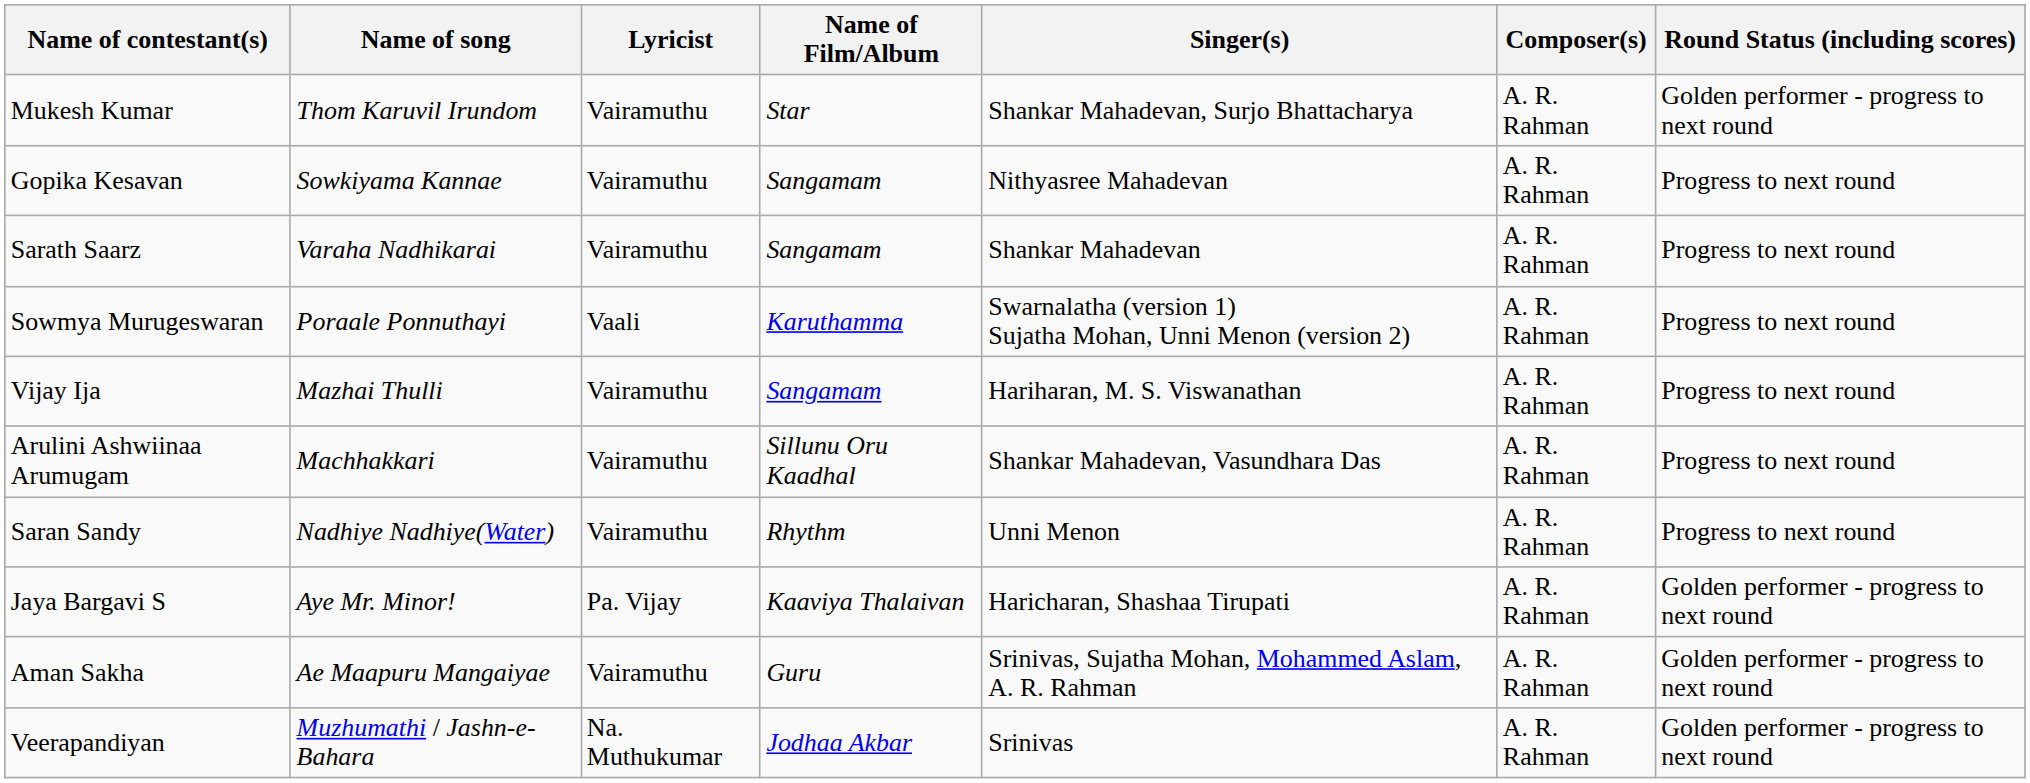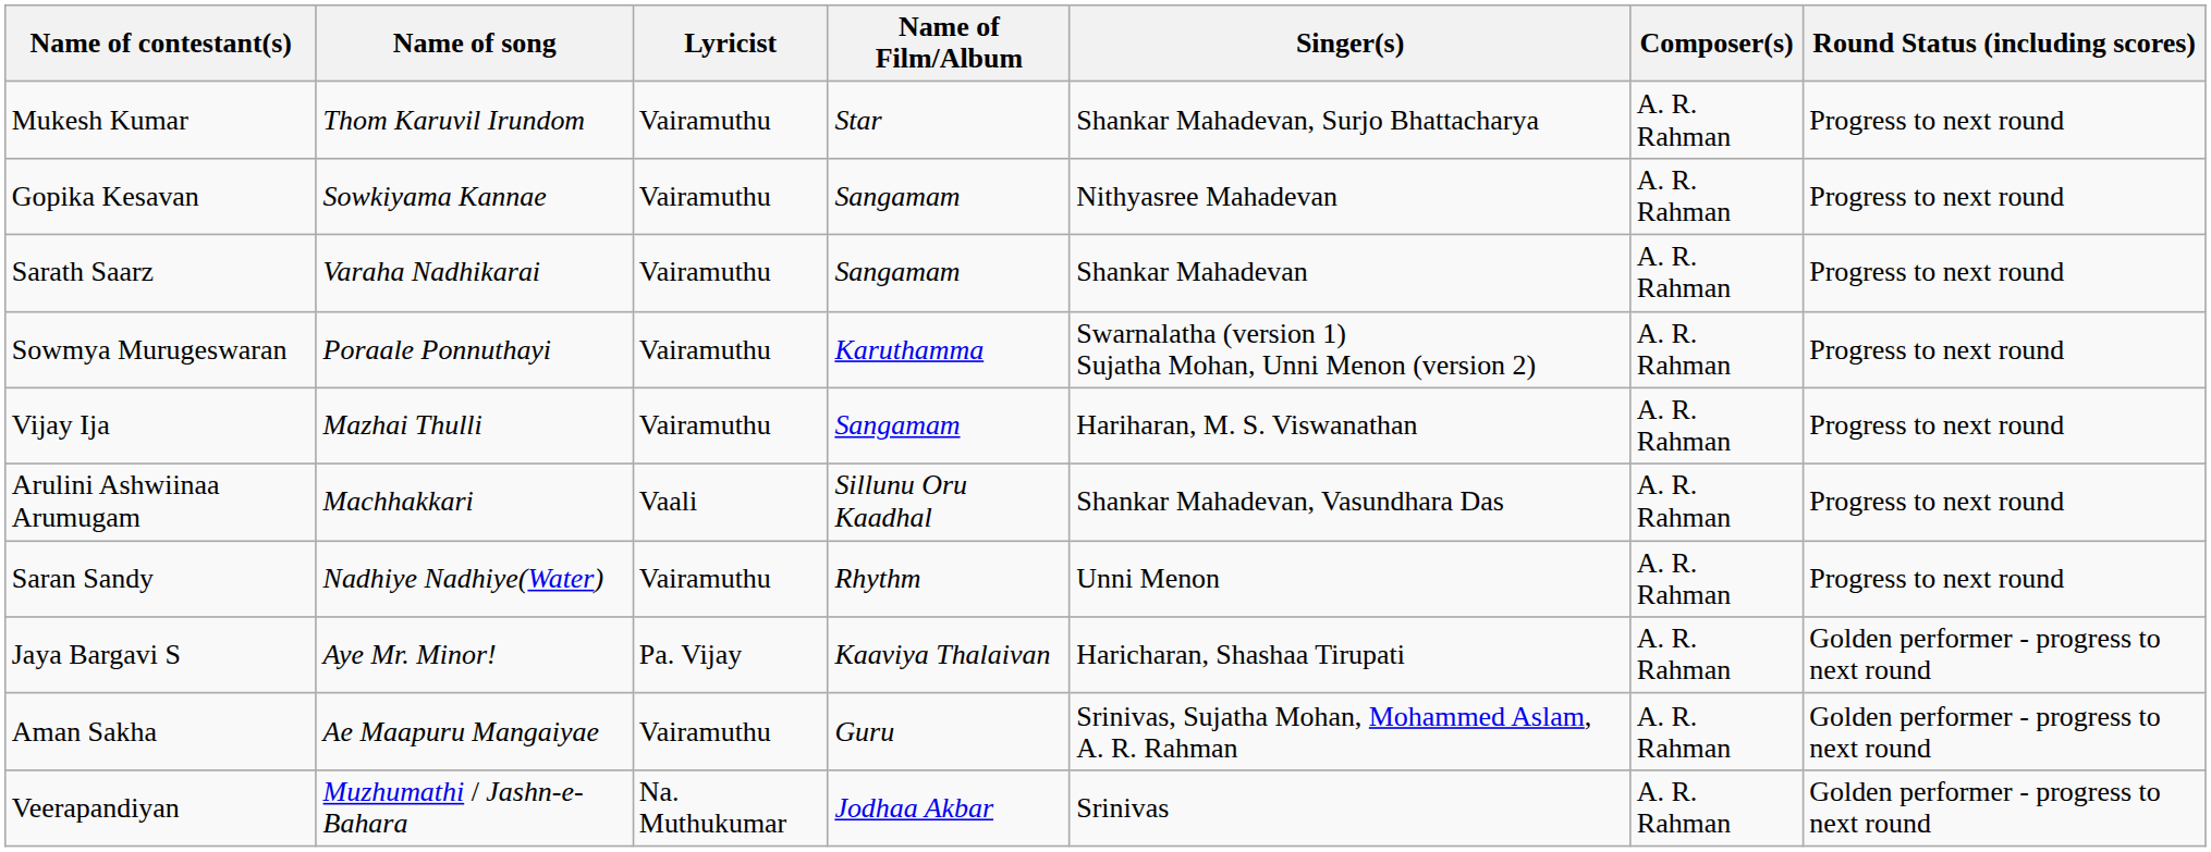 <table class="wikitable">
 <tr>
 <th>Name of contestant(s)</th>
 <th>Name of song</th>
 <th>Lyricist</th>
 <th>Name of Film/Album</th>
 <th>Singer(s)</th>
 <th>Composer(s)</th>
 <th>Round Status (including scores)</th>
 </tr>
 <tr>
 <td>Mukesh Kumar</td>
 <td><em>Thom Karuvil Irundom</em></td>
 <td>Vairamuthu</td>
 <td><em>Star</em></td>
 <td>Shankar Mahadevan, Surjo Bhattacharya</td>
 <td>A. R. Rahman</td>
-<td>Golden performer - progress to next round</td>
+<td>Progress to next round</td>
 </tr>
 <tr>
 <td>Gopika Kesavan</td>
 <td><em>Sowkiyama Kannae</em></td>
 <td>Vairamuthu</td>
 <td><em>Sangamam</em></td>
 <td>Nithyasree Mahadevan</td>
 <td>A. R. Rahman</td>
 <td>Progress to next round</td>
 </tr>
 <tr>
 <td>Sarath Saarz</td>
 <td><em>Varaha Nadhikarai</em></td>
 <td>Vairamuthu</td>
 <td><em>Sangamam</em></td>
 <td>Shankar Mahadevan</td>
 <td>A. R. Rahman</td>
 <td>Progress to next round</td>
 </tr>
 <tr>
 <td>Sowmya Murugeswaran</td>
 <td><em>Poraale Ponnuthayi</em></td>
-<td>Vaali</td>
+<td>Vairamuthu</td>
 <td><a href='#'><em>Karuthamma</em></a></td>
 <td>Swarnalatha (version 1)<br>Sujatha Mohan, Unni Menon (version 2)</td>
 <td>A. R. Rahman</td>
 <td>Progress to next round</td>
 </tr>
 <tr>
 <td>Vijay Ija</td>
 <td><em>Mazhai Thulli</em></td>
 <td>Vairamuthu</td>
 <td><a href='#'><em>Sangamam</em></a></td>
 <td>Hariharan, M. S. Viswanathan</td>
 <td>A. R. Rahman</td>
 <td>Progress to next round</td>
 </tr>
 <tr>
 <td>Arulini Ashwiinaa Arumugam</td>
 <td><em>Machhakkari</em></td>
-<td>Vairamuthu</td>
+<td>Vaali</td>
 <td><em>Sillunu Oru Kaadhal</em></td>
 <td>Shankar Mahadevan, Vasundhara Das</td>
 <td>A. R. Rahman</td>
 <td>Progress to next round</td>
 </tr>
 <tr>
 <td>Saran Sandy</td>
 <td><em>Nadhiye Nadhiye(<a href='#'>Water</a>)</em></td>
 <td>Vairamuthu</td>
 <td><em>Rhythm</em></td>
 <td>Unni Menon</td>
 <td>A. R. Rahman</td>
 <td>Progress to next round</td>
 </tr>
 <tr>
 <td>Jaya Bargavi S</td>
 <td><em>Aye Mr. Minor!</em></td>
 <td>Pa. Vijay</td>
 <td><em>Kaaviya Thalaivan</em></td>
 <td>Haricharan, Shashaa Tirupati</td>
 <td>A. R. Rahman</td>
 <td>Golden performer - progress to next round</td>
 </tr>
 <tr>
 <td>Aman Sakha</td>
 <td><em>Ae Maapuru Mangaiyae</em></td>
 <td>Vairamuthu</td>
 <td><em>Guru</em></td>
 <td>Srinivas, Sujatha Mohan, <a href='#'>Mohammed Aslam</a>, A. R. Rahman</td>
 <td>A. R. Rahman</td>
 <td>Golden performer - progress to next round</td>
 </tr>
 <tr>
 <td>Veerapandiyan</td>
 <td><a href='#'><em>Muzhumathi</em></a> / <em>Jashn-e-Bahara</em></td>
 <td>Na. Muthukumar</td>
 <td><a href='#'><em>Jodhaa Akbar</em></a></td>
 <td>Srinivas</td>
 <td>A. R. Rahman</td>
 <td>Golden performer - progress to next round</td>
 </tr>
 </table>
